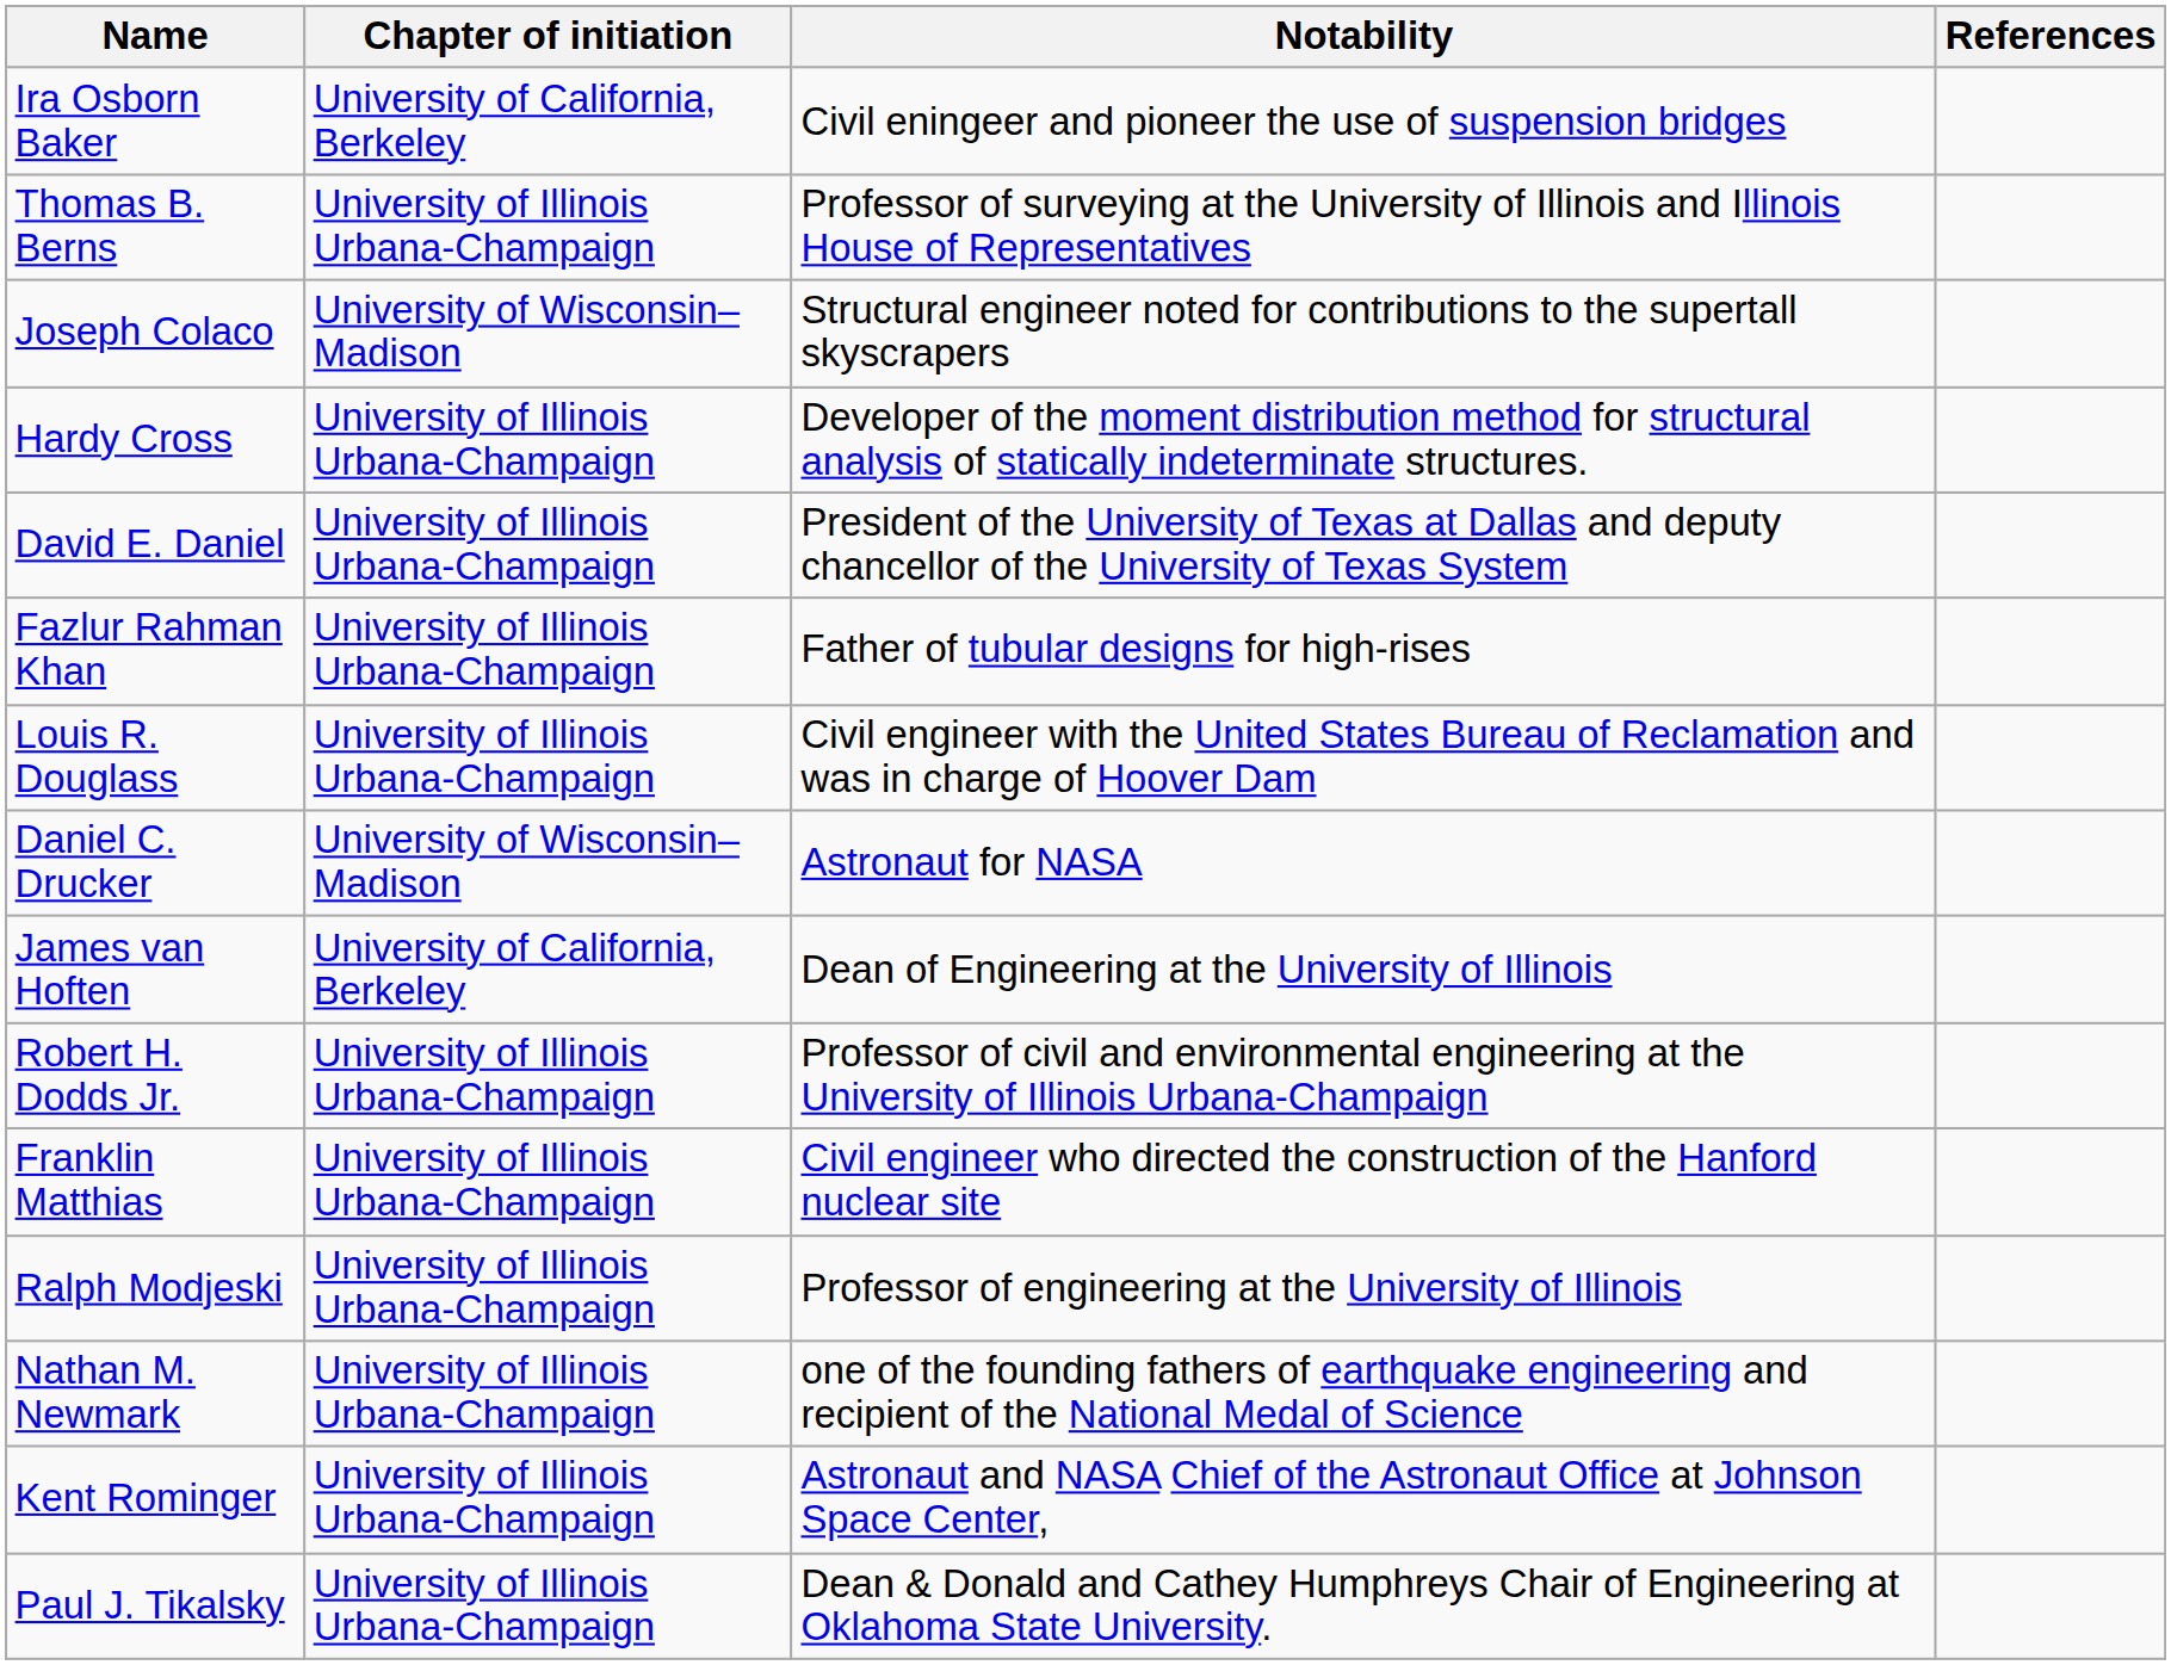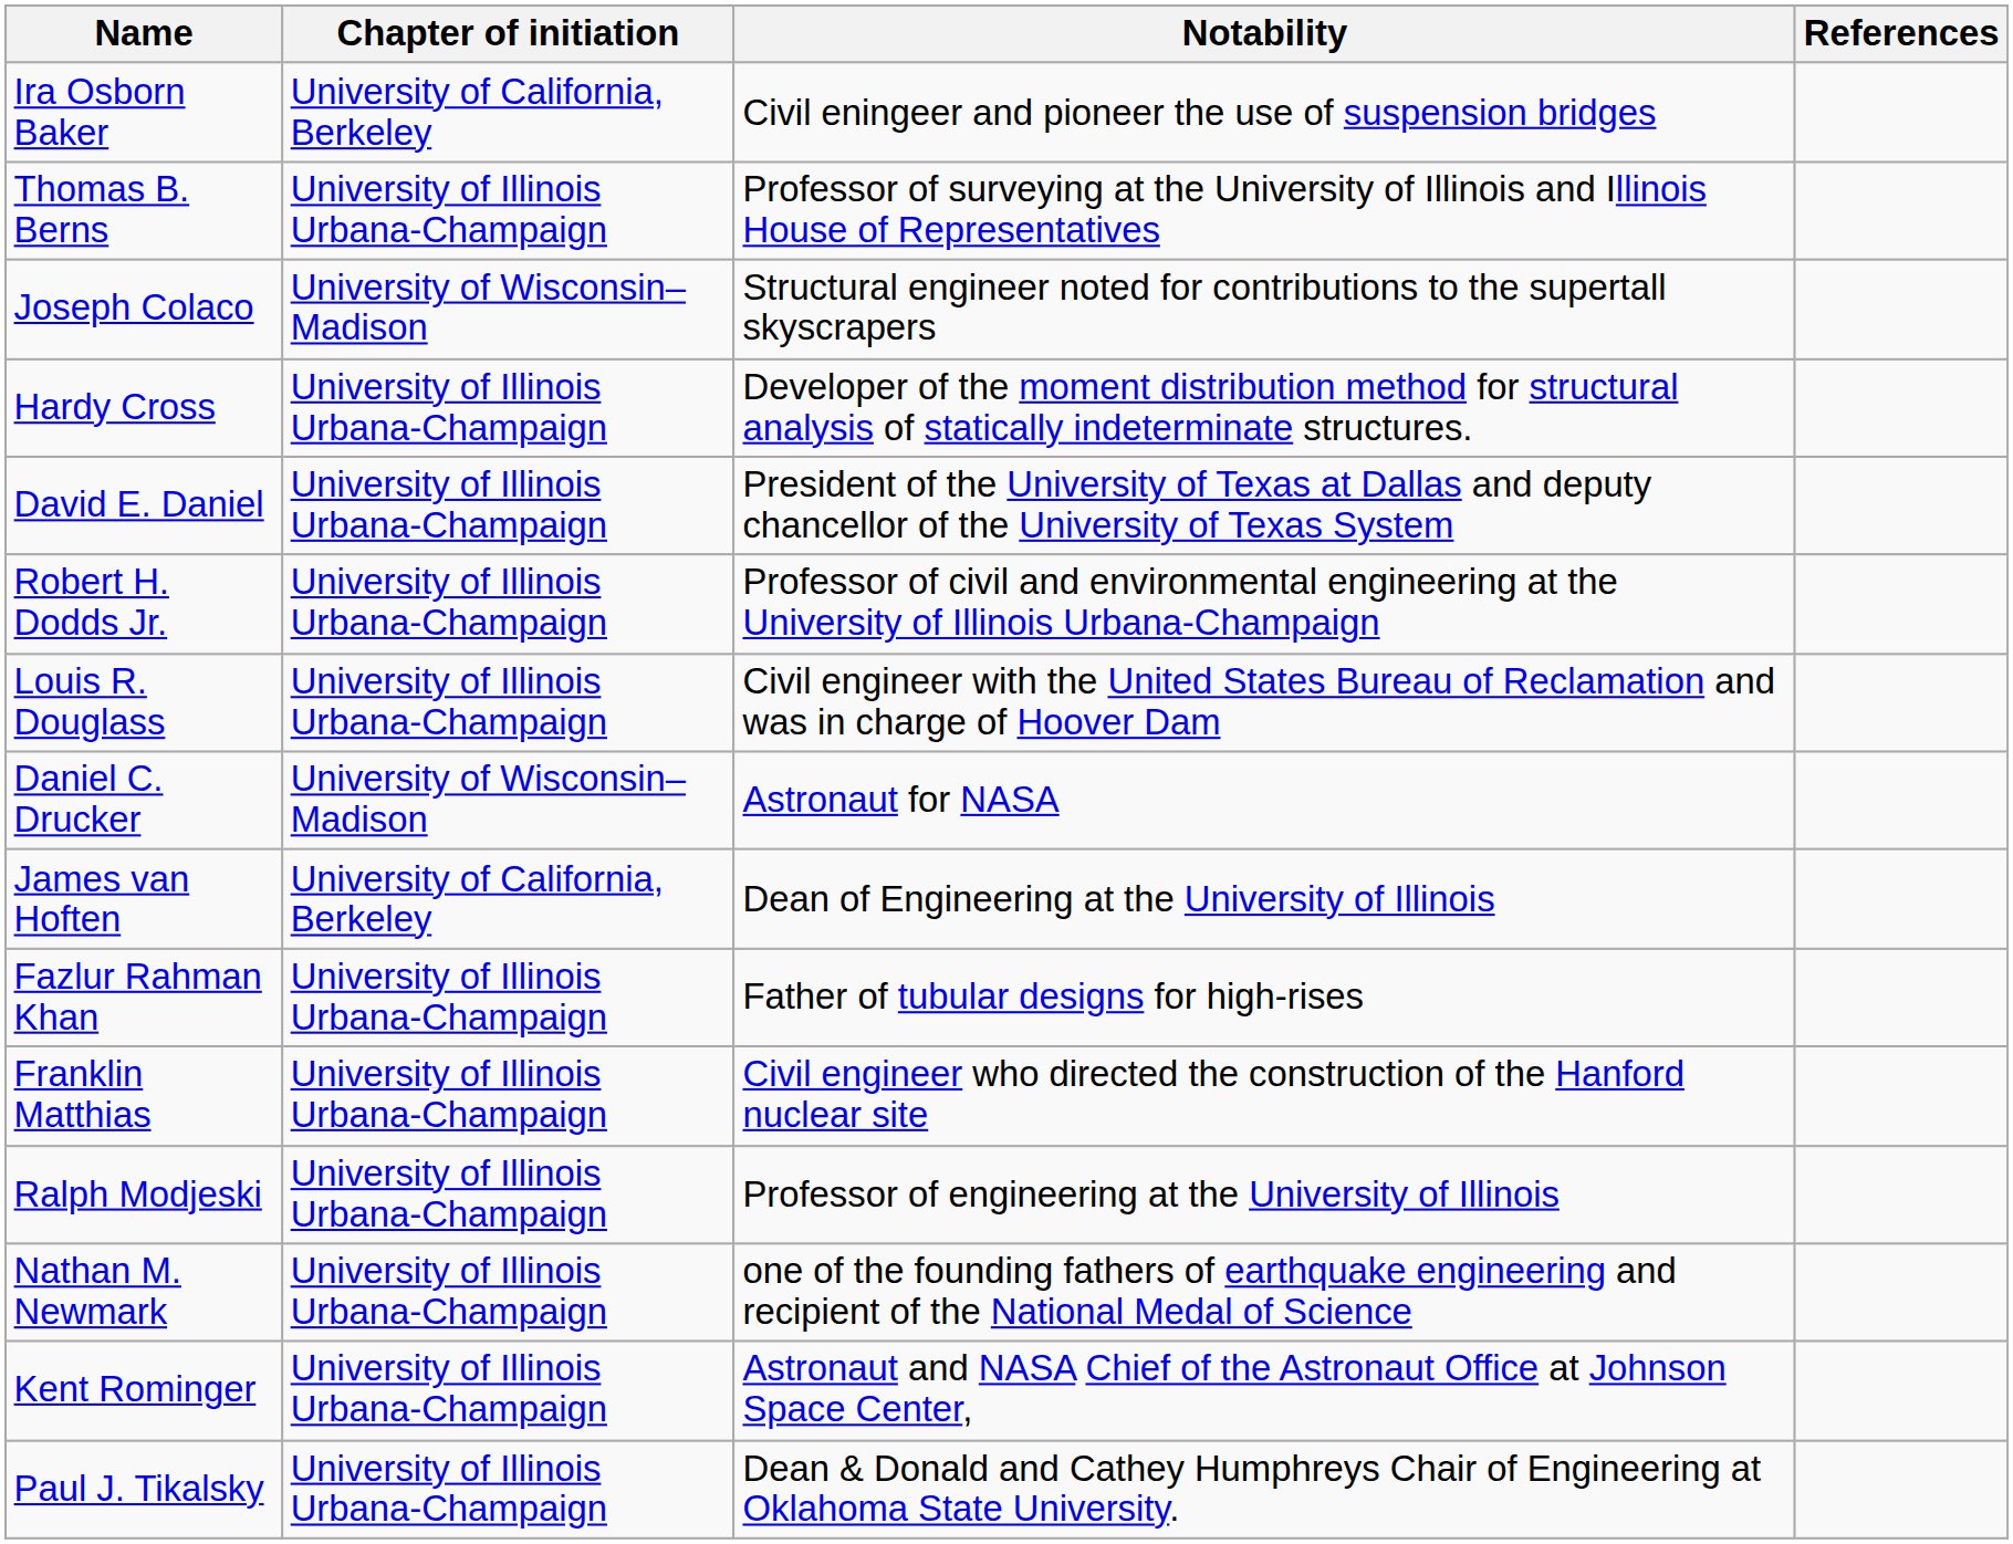 <table class="wikitable sortable" style="width:100%;">
 <tr>
 <th>Name</th>
 <th>Chapter of initiation</th>
 <th>Notability</th>
 <th>References</th>
 </tr>
 <tr>
 <td><a href='#'>Ira Osborn Baker</a></td>
 <td><a href='#'>University of California, Berkeley</a></td>
 <td>Civil eningeer and  pioneer the use of <a href='#'>suspension bridges</a></td>
 <td></td>
 </tr>
 <tr>
 <td><a href='#'>Thomas B. Berns</a></td>
 <td><a href='#'>University of Illinois Urbana-Champaign</a></td>
 <td>Professor of surveying at the University of Illinois and I<a href='#'>llinois House of Representatives</a></td>
 <td></td>
 </tr>
 <tr>
 <td><a href='#'>Joseph Colaco</a></td>
 <td><a href='#'>University of Wisconsin–Madison</a></td>
 <td>Structural engineer noted for contributions to the supertall skyscrapers</td>
 <td></td>
 </tr>
 <tr>
 <td><a href='#'>Hardy Cross</a></td>
 <td><a href='#'>University of Illinois Urbana-Champaign</a></td>
 <td>Developer of the <a href='#'>moment distribution method</a> for <a href='#'>structural analysis</a> of <a href='#'>statically indeterminate</a> structures.</td>
 <td></td>
 </tr>
 <tr>
 <td><a href='#'>David E. Daniel</a></td>
 <td><a href='#'>University of Illinois Urbana-Champaign</a></td>
 <td>President of the <a href='#'>University of Texas at Dallas</a> and deputy chancellor of the <a href='#'>University of Texas System</a></td>
 <td></td>
 </tr>
 <tr>
-<td><a href='#'>Fazlur Rahman Khan</a></td>
+<td><a href='#'>Robert H. Dodds Jr.</a></td>
 <td><a href='#'>University of Illinois Urbana-Champaign</a></td>
-<td>Father of <a href='#'>tubular designs</a> for high-rises</td>
+<td>Professor of civil and environmental engineering at the <a href='#'>University of Illinois Urbana-Champaign</a></td>
 <td></td>
 </tr>
 <tr>
 <td><a href='#'>Louis R. Douglass</a></td>
 <td><a href='#'>University of Illinois Urbana-Champaign</a></td>
 <td>Civil engineer with the <a href='#'>United States Bureau of Reclamation</a> and was in charge of <a href='#'>Hoover Dam</a></td>
 <td></td>
 </tr>
 <tr>
 <td><a href='#'>Daniel C. Drucker</a></td>
 <td><a href='#'>University of Wisconsin–Madison</a></td>
 <td><a href='#'>Astronaut</a> for <a href='#'>NASA</a></td>
 <td></td>
 </tr>
 <tr>
 <td><a href='#'>James van Hoften</a></td>
 <td><a href='#'>University of California, Berkeley</a></td>
 <td>Dean of Engineering at the <a href='#'>University of Illinois</a></td>
 <td></td>
 </tr>
 <tr>
-<td><a href='#'>Robert H. Dodds Jr.</a></td>
+<td><a href='#'>Fazlur Rahman Khan</a></td>
 <td><a href='#'>University of Illinois Urbana-Champaign</a></td>
-<td>Professor of civil and environmental engineering at the <a href='#'>University of Illinois Urbana-Champaign</a></td>
+<td>Father of <a href='#'>tubular designs</a> for high-rises</td>
 <td></td>
 </tr>
 <tr>
 <td><a href='#'>Franklin Matthias</a></td>
 <td><a href='#'>University of Illinois Urbana-Champaign</a></td>
 <td><a href='#'>Civil engineer</a> who directed the construction of the <a href='#'>Hanford nuclear site</a></td>
 <td></td>
 </tr>
 <tr>
 <td><a href='#'>Ralph Modjeski</a></td>
 <td><a href='#'>University of Illinois Urbana-Champaign</a></td>
 <td>Professor of engineering at the <a href='#'>University of Illinois</a></td>
 <td></td>
 </tr>
 <tr>
 <td><a href='#'>Nathan M. Newmark</a></td>
 <td><a href='#'>University of Illinois Urbana-Champaign</a></td>
 <td>one of the founding fathers of <a href='#'>earthquake engineering</a> and recipient of the <a href='#'>National Medal of Science</a></td>
 <td></td>
 </tr>
 <tr>
 <td><a href='#'>Kent Rominger</a></td>
 <td><a href='#'>University of Illinois Urbana-Champaign</a></td>
 <td><a href='#'>Astronaut</a> and <a href='#'>NASA</a> <a href='#'>Chief of the Astronaut Office</a> at <a href='#'>Johnson Space Center</a>,</td>
 <td></td>
 </tr>
 <tr>
 <td><a href='#'>Paul J. Tikalsky</a></td>
 <td><a href='#'>University of Illinois Urbana-Champaign</a></td>
 <td>Dean & Donald and Cathey Humphreys Chair of Engineering at <a href='#'>Oklahoma State University</a>.</td>
 <td></td>
 </tr>
 </table>
